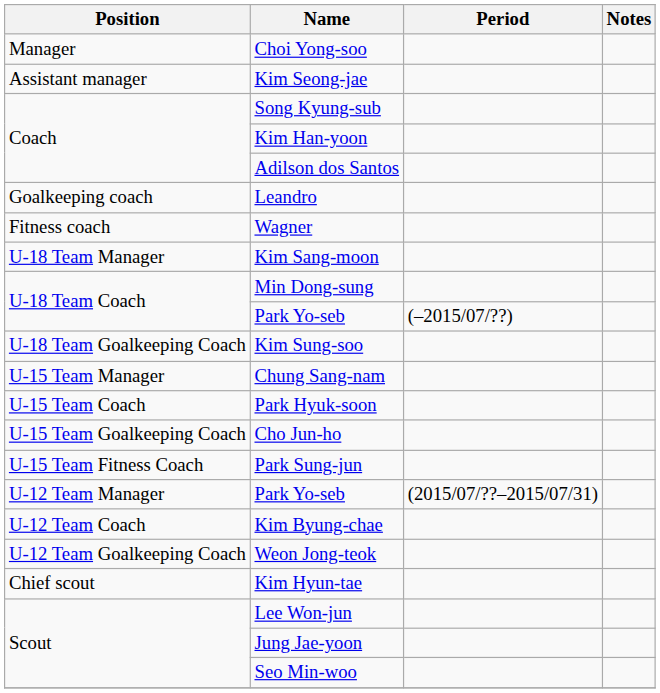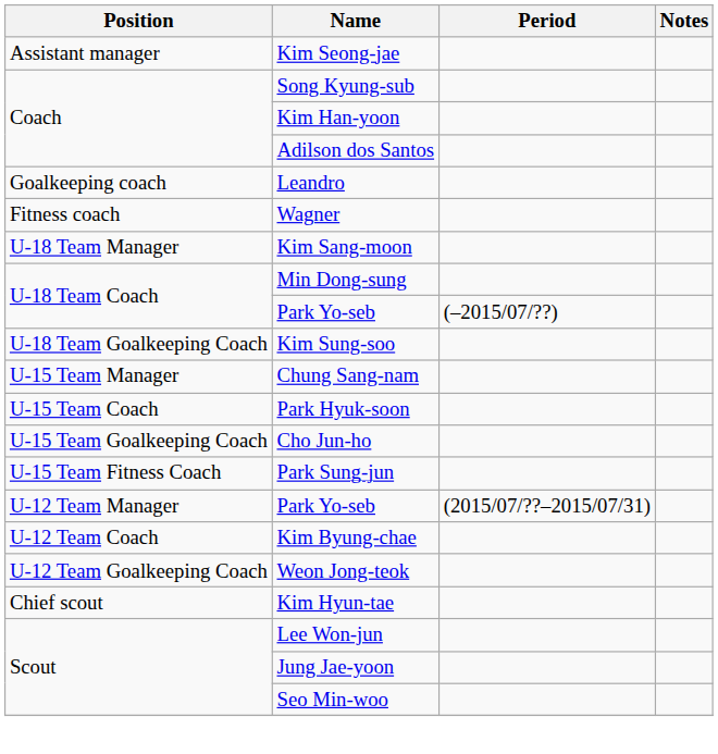 <table class="wikitable">
 <tr>
 <th>Position</th>
 <th>Name</th>
 <th>Period</th>
 <th>Notes</th>
-</tr>
-<tr>
-<td>Manager</td>
-<td> <a href='#'>Choi Yong-soo</a></td>
-<td></td>
-<td></td>
 </tr>
 <tr>
 <td>Assistant manager</td>
 <td> <a href='#'>Kim Seong-jae</a></td>
 <td></td>
 <td></td>
 </tr>
 <tr>
 <td rowspan="3">Coach</td>
 <td> <a href='#'>Song Kyung-sub</a></td>
 <td></td>
 <td></td>
 </tr>
 <tr>
 <td> <a href='#'>Kim Han-yoon</a></td>
 <td></td>
 <td></td>
 </tr>
 <tr>
 <td> <a href='#'>Adilson dos Santos</a></td>
 <td></td>
 <td></td>
 </tr>
 <tr>
 <td>Goalkeeping coach</td>
 <td> <a href='#'>Leandro</a></td>
 <td></td>
 <td></td>
 </tr>
 <tr>
 <td>Fitness coach</td>
 <td> <a href='#'>Wagner</a></td>
 <td></td>
 <td></td>
 </tr>
 <tr>
 <td><a href='#'>U-18 Team</a> Manager</td>
 <td> <a href='#'>Kim Sang-moon</a></td>
 <td></td>
 <td></td>
 </tr>
 <tr>
 <td rowspan="2"><a href='#'>U-18 Team</a> Coach</td>
 <td> <a href='#'>Min Dong-sung</a></td>
 <td></td>
 <td></td>
 </tr>
 <tr>
 <td> <a href='#'>Park Yo-seb</a></td>
 <td>(–2015/07/??)</td>
 <td></td>
 </tr>
 <tr>
 <td><a href='#'>U-18 Team</a> Goalkeeping Coach</td>
 <td> <a href='#'>Kim Sung-soo</a></td>
 <td></td>
 <td></td>
 </tr>
 <tr>
 <td><a href='#'>U-15 Team</a> Manager</td>
 <td> <a href='#'>Chung Sang-nam</a></td>
 <td></td>
 <td></td>
 </tr>
 <tr>
 <td><a href='#'>U-15 Team</a> Coach</td>
 <td> <a href='#'>Park Hyuk-soon</a></td>
 <td></td>
 <td></td>
 </tr>
 <tr>
 <td><a href='#'>U-15 Team</a> Goalkeeping Coach</td>
 <td> <a href='#'>Cho Jun-ho</a></td>
 <td></td>
 <td></td>
 </tr>
 <tr>
 <td><a href='#'>U-15 Team</a> Fitness Coach</td>
 <td> <a href='#'>Park Sung-jun</a></td>
 <td></td>
 <td></td>
 </tr>
 <tr>
 <td><a href='#'>U-12 Team</a> Manager</td>
 <td> <a href='#'>Park Yo-seb</a></td>
 <td>(2015/07/??–2015/07/31)</td>
 <td></td>
 </tr>
 <tr>
 <td><a href='#'>U-12 Team</a> Coach</td>
 <td> <a href='#'>Kim Byung-chae</a></td>
 <td></td>
 <td></td>
 </tr>
 <tr>
 <td><a href='#'>U-12 Team</a> Goalkeeping Coach</td>
 <td> <a href='#'>Weon Jong-teok</a></td>
 <td></td>
 <td></td>
 </tr>
 <tr>
 <td>Chief scout</td>
 <td> <a href='#'>Kim Hyun-tae</a></td>
 <td></td>
 <td></td>
 </tr>
 <tr>
 <td rowspan="3">Scout</td>
 <td> <a href='#'>Lee Won-jun</a></td>
 <td></td>
 <td></td>
 </tr>
 <tr>
 <td> <a href='#'>Jung Jae-yoon</a></td>
 <td></td>
 <td></td>
 </tr>
 <tr>
 <td> <a href='#'>Seo Min-woo</a></td>
 <td></td>
 <td></td>
 </tr>
 <tr>
 </tr>
 </table>
